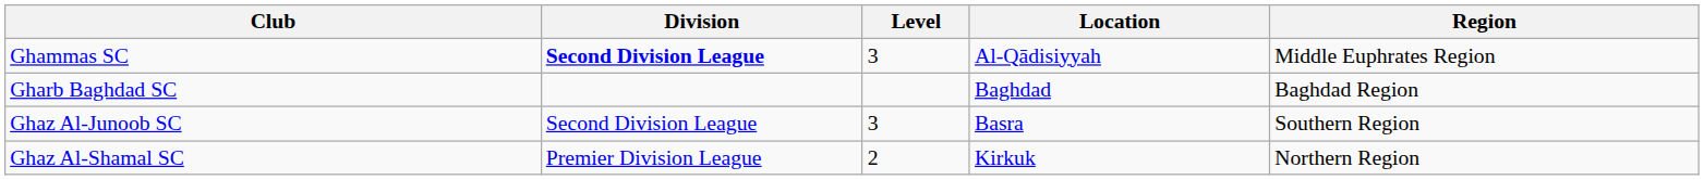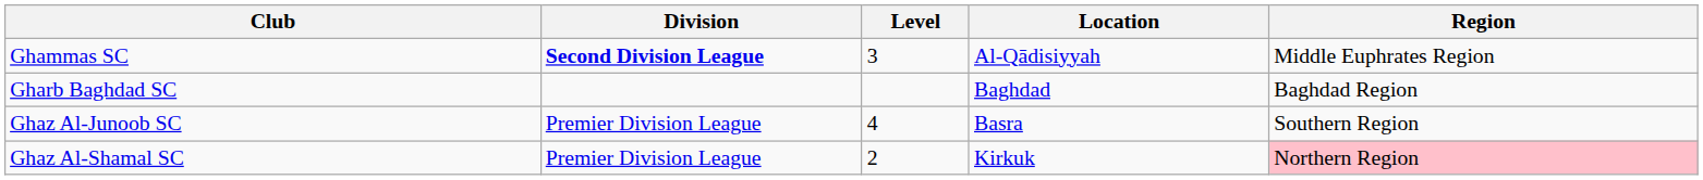 <table class="wikitable sortable" width=100% style="font-size:100%">
 <tr>
 <th width=25%>Club</th>
 <th width=15%>Division</th>
 <th width=5%>Level</th>
 <th width=14%>Location</th>
 <th width=20%>Region</th>
 </tr>
 <tr>
 <td><a href='#'>Ghammas SC</a></td>
 <td><strong><a href='#'>Second Division League</a></strong></td>
 <td>3</td>
 <td><a href='#'>Al-Qādisiyyah</a></td>
 <td>Middle Euphrates Region</td>
 </tr>
 <tr>
 <td><a href='#'>Gharb Baghdad SC</a></td>
 <td></td>
 <td></td>
 <td><a href='#'>Baghdad</a></td>
 <td>Baghdad Region</td>
 </tr>
 <tr>
 <td><a href='#'>Ghaz Al-Junoob SC</a></td>
-<td><a href='#'>Second Division League</a></td>
-<td>3</td>
+<td><a href='#'>Premier Division League</a></td>
+<td>4</td>
 <td><a href='#'>Basra</a></td>
 <td>Southern Region</td>
 </tr>
 <tr>
 <td><a href='#'>Ghaz Al-Shamal SC</a></td>
 <td><a href='#'>Premier Division League</a></td>
 <td>2</td>
 <td><a href='#'>Kirkuk</a></td>
-<td>Northern Region</td>
+<td style="background: pink;">Northern Region</td>
 </tr>
 </table>
